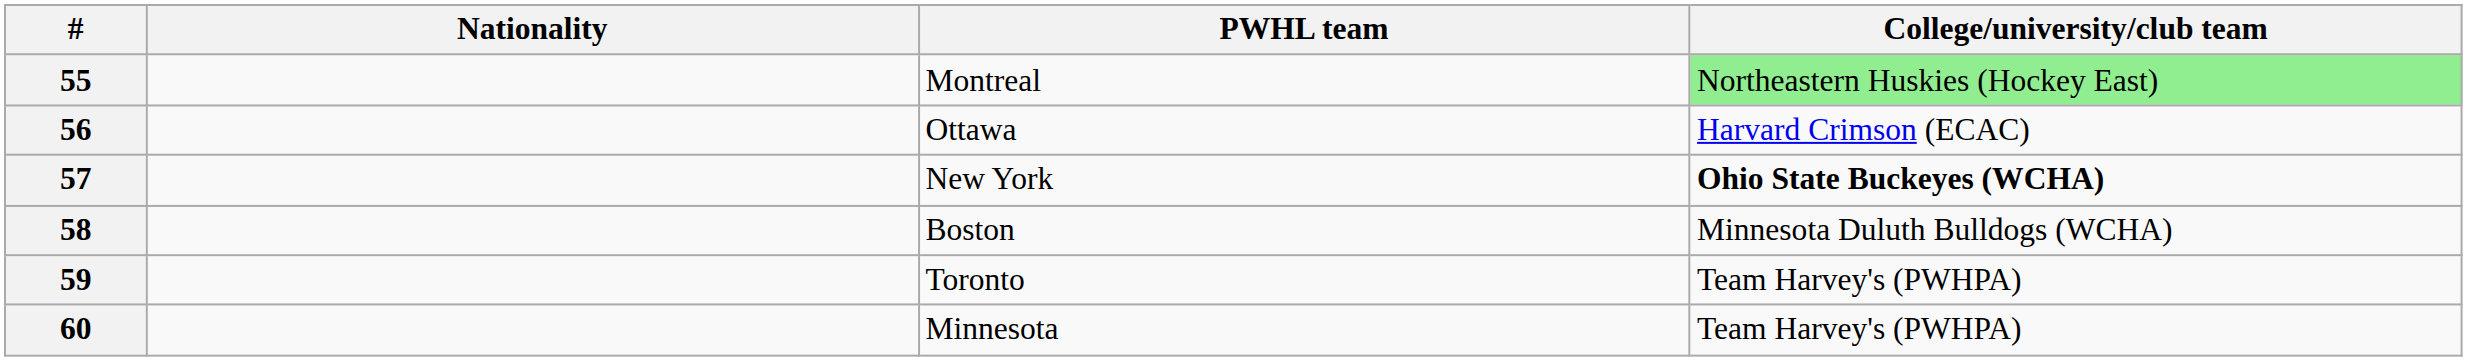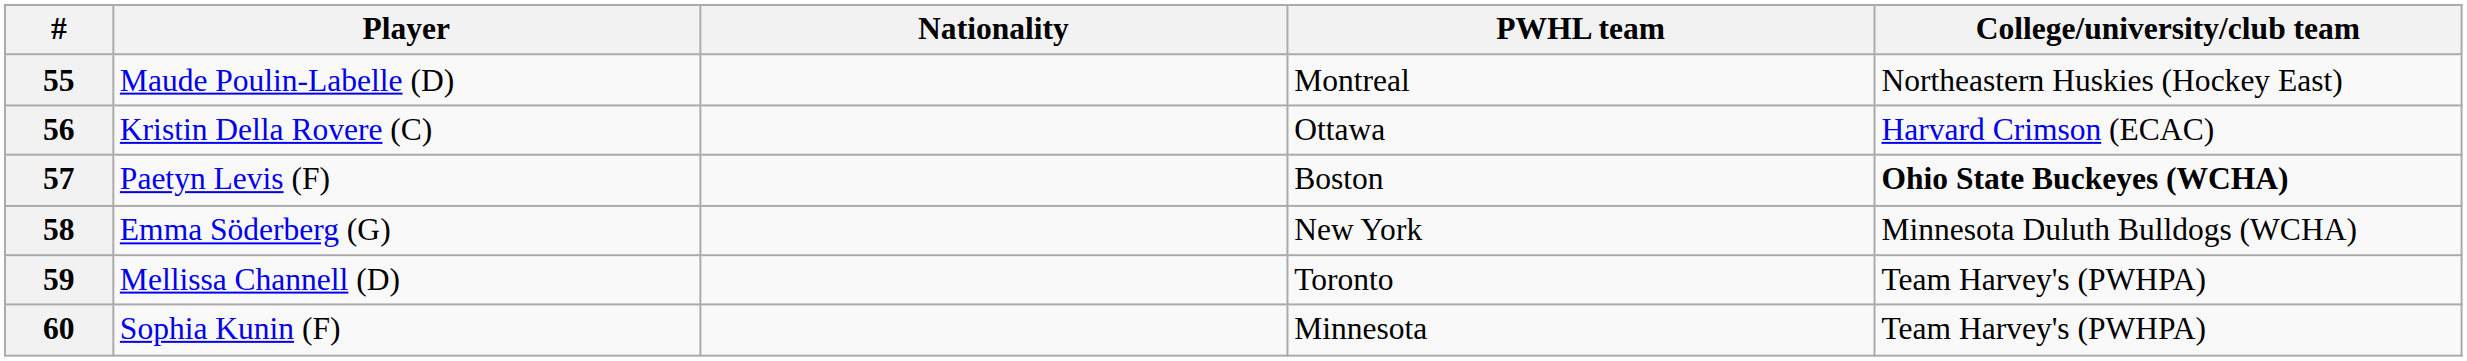 <table class="wikitable">
 <tr>
 <th style="width:2.75%;">#</th>
+<th style="width:15.0%;">Player</th>
 <th style="width:15.0%;">Nationality</th>
 <th style="width:15.0%;">PWHL team</th>
 <th style="width:15.0%;">College/university/club team</th>
 </tr>
 <tr>
 <th>55</th>
+<td><a href='#'>Maude Poulin-Labelle</a> (D)</td>
 <td></td>
 <td>Montreal</td>
-<td style="background: lightgreen;">Northeastern Huskies (Hockey East)</td>
+<td>Northeastern Huskies (Hockey East)</td>
 </tr>
 <tr>
 <th>56</th>
+<td><a href='#'>Kristin Della Rovere</a> (C)</td>
 <td></td>
 <td>Ottawa</td>
 <td><a href='#'>Harvard Crimson</a> (ECAC)</td>
 </tr>
 <tr>
 <th>57</th>
+<td><a href='#'>Paetyn Levis</a> (F)</td>
 <td></td>
-<td>New York</td>
+<td>Boston</td>
 <td><strong>Ohio State Buckeyes (WCHA)</strong></td>
 </tr>
 <tr>
 <th>58</th>
+<td><a href='#'>Emma Söderberg</a> (G)</td>
 <td></td>
-<td>Boston</td>
+<td>New York</td>
 <td>Minnesota Duluth Bulldogs (WCHA)</td>
 </tr>
 <tr>
 <th>59</th>
+<td><a href='#'>Mellissa Channell</a> (D)</td>
 <td></td>
 <td>Toronto</td>
 <td>Team Harvey's (PWHPA)</td>
 </tr>
 <tr>
 <th>60</th>
+<td><a href='#'>Sophia Kunin</a> (F)</td>
 <td></td>
 <td>Minnesota</td>
 <td>Team Harvey's (PWHPA)</td>
 </tr>
 </table>
